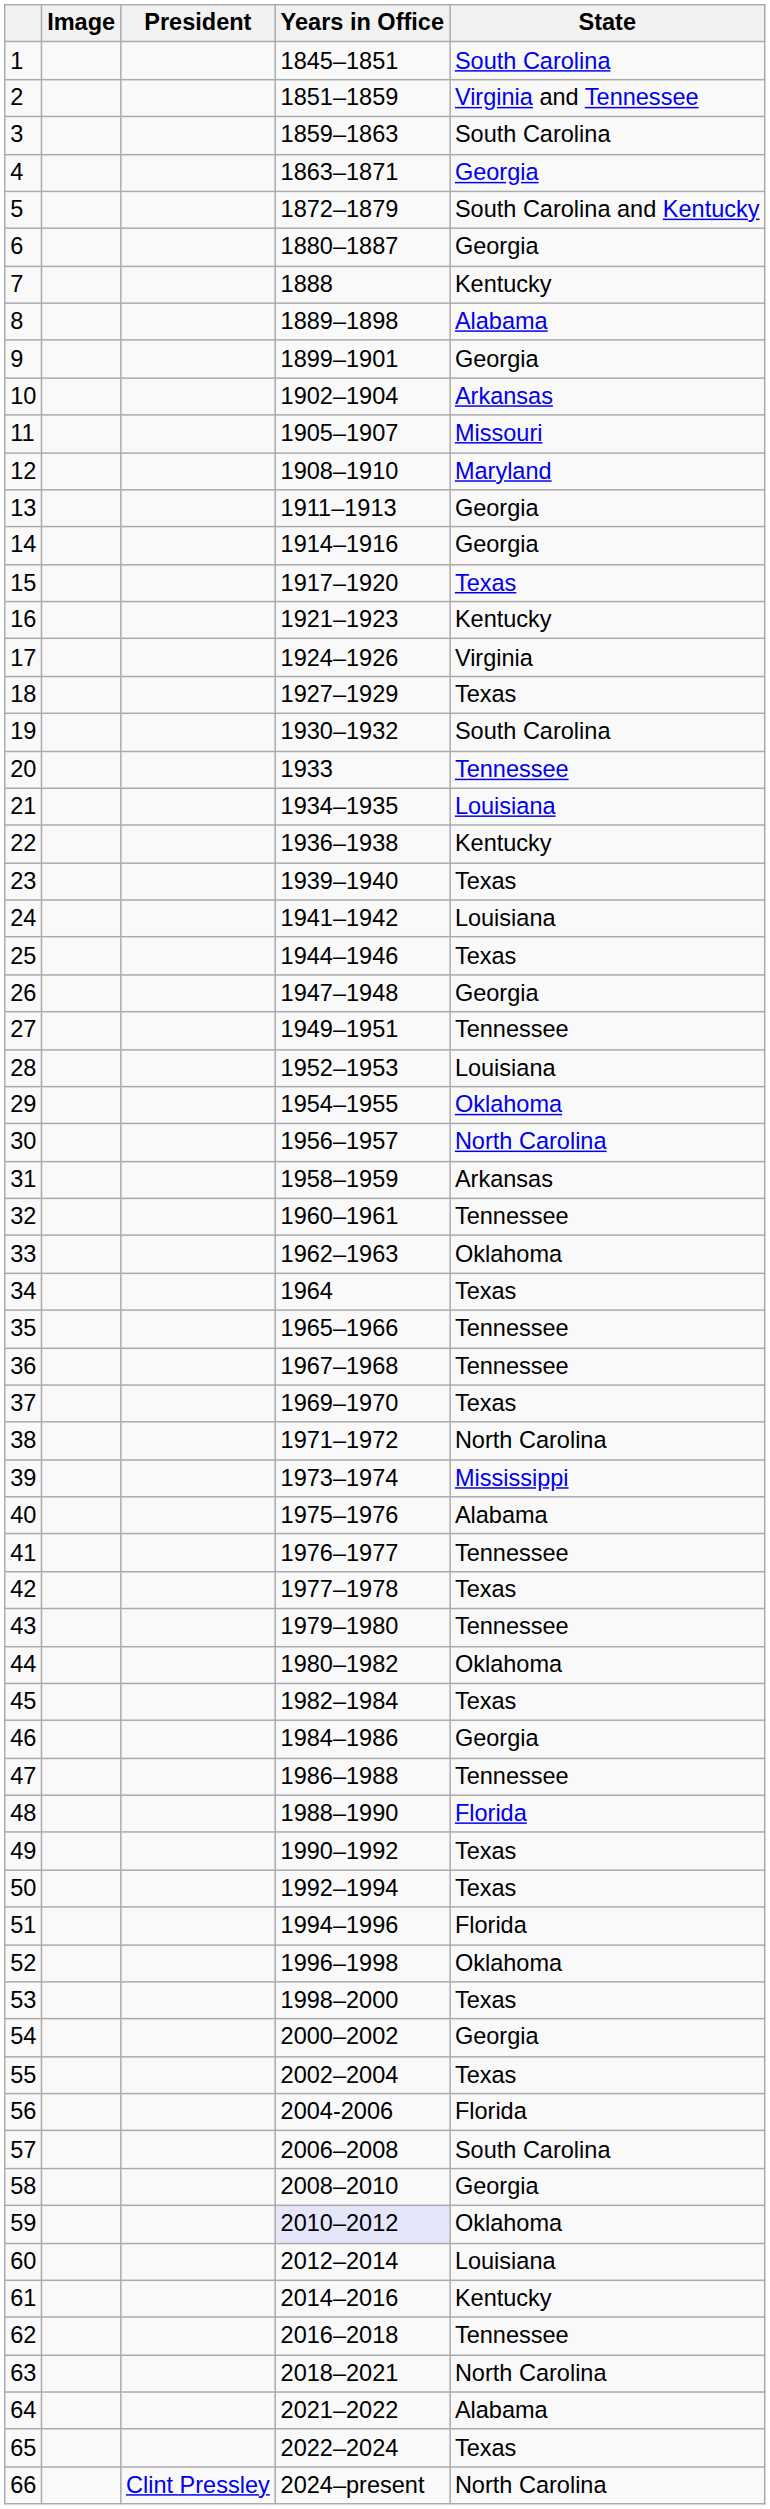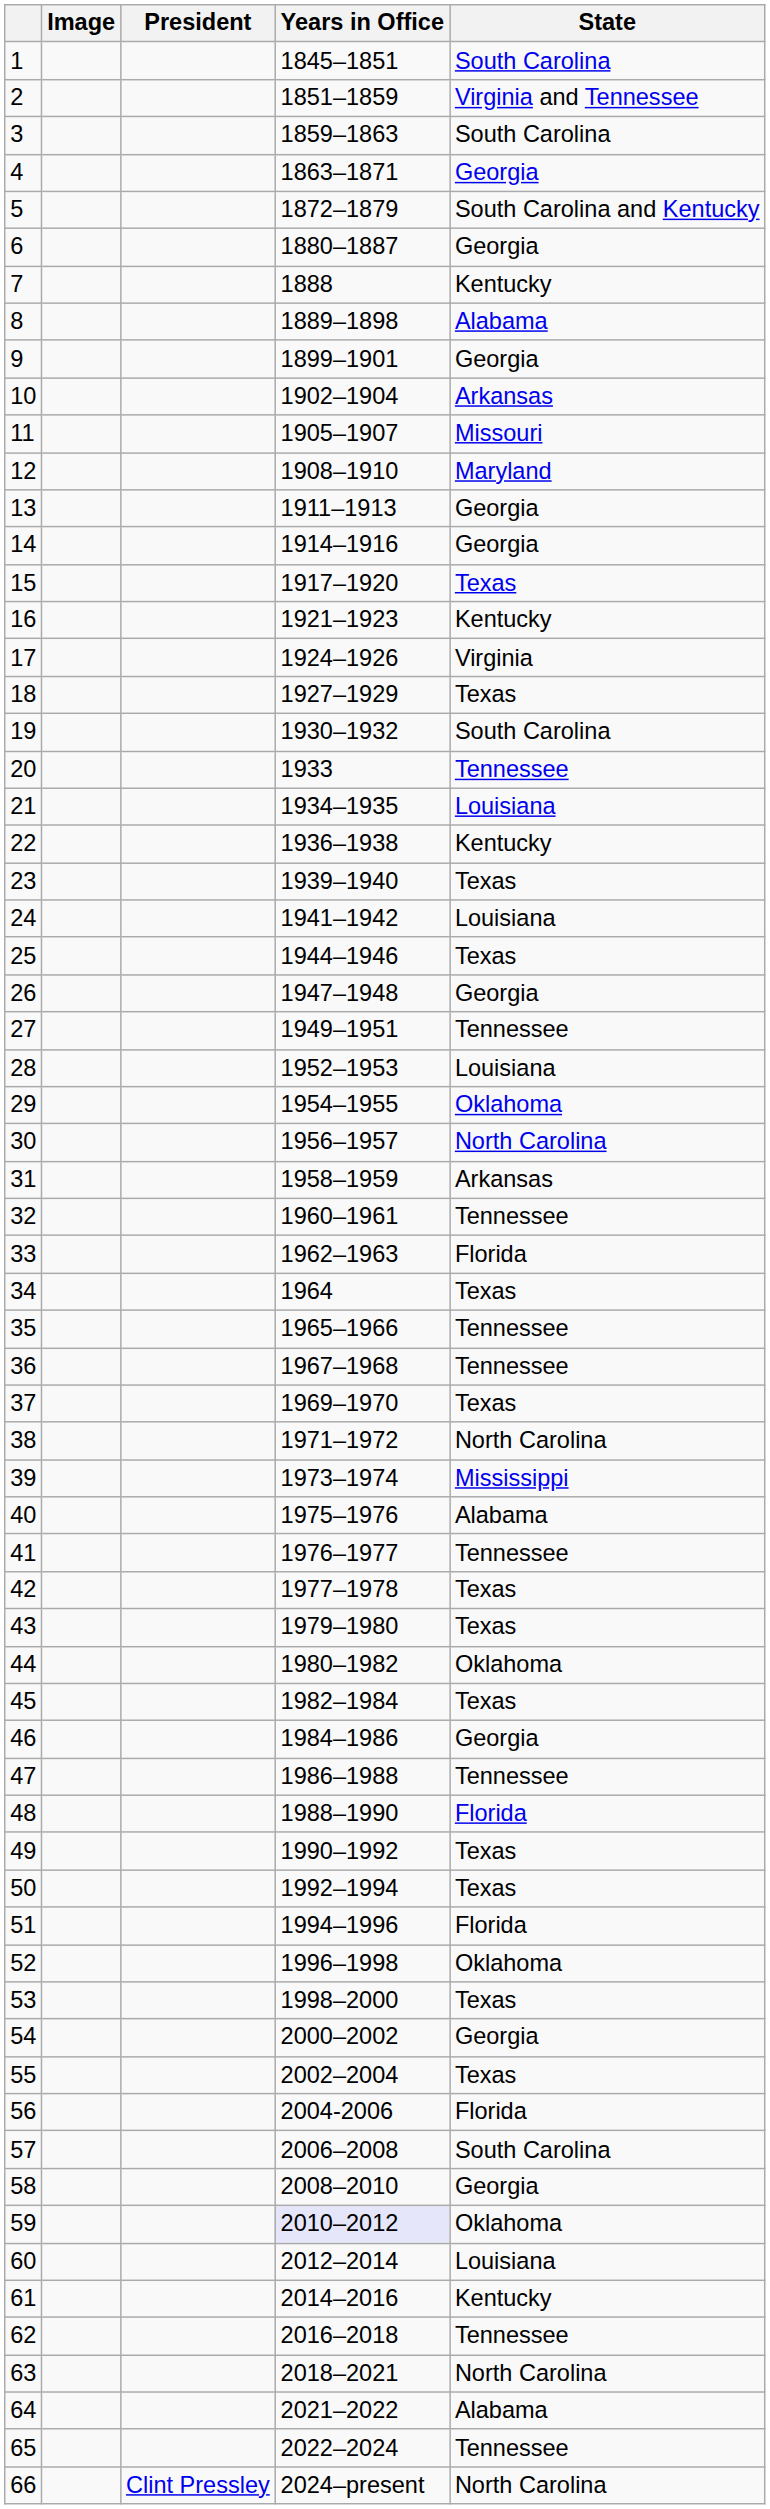 <table class="wikitable sortable">
 <tr>
 <th></th>
 <th>Image</th>
 <th>President</th>
 <th>Years in Office</th>
 <th>State</th>
 </tr>
 <tr>
 <td>1</td>
 <td></td>
 <td></td>
 <td>1845–1851</td>
 <td><a href='#'>South Carolina</a></td>
 </tr>
 <tr>
 <td>2</td>
 <td></td>
 <td></td>
 <td>1851–1859</td>
 <td><a href='#'>Virginia</a> and <a href='#'>Tennessee</a></td>
 </tr>
 <tr>
 <td>3</td>
 <td></td>
 <td></td>
 <td>1859–1863</td>
 <td>South Carolina</td>
 </tr>
 <tr>
 <td>4</td>
 <td></td>
 <td></td>
 <td>1863–1871</td>
 <td><a href='#'>Georgia</a></td>
 </tr>
 <tr>
 <td>5</td>
 <td></td>
 <td></td>
 <td>1872–1879</td>
 <td>South Carolina and <a href='#'>Kentucky</a></td>
 </tr>
 <tr>
 <td>6</td>
 <td></td>
 <td></td>
 <td>1880–1887</td>
 <td>Georgia</td>
 </tr>
 <tr>
 <td>7</td>
 <td></td>
 <td></td>
 <td>1888</td>
 <td>Kentucky</td>
 </tr>
 <tr>
 <td>8</td>
 <td></td>
 <td></td>
 <td>1889–1898</td>
 <td><a href='#'>Alabama</a></td>
 </tr>
 <tr>
 <td>9</td>
 <td></td>
 <td></td>
 <td>1899–1901</td>
 <td>Georgia</td>
 </tr>
 <tr>
 <td>10</td>
 <td></td>
 <td></td>
 <td>1902–1904</td>
 <td><a href='#'>Arkansas</a></td>
 </tr>
 <tr>
 <td>11</td>
 <td></td>
 <td></td>
 <td>1905–1907</td>
 <td><a href='#'>Missouri</a></td>
 </tr>
 <tr>
 <td>12</td>
 <td></td>
 <td></td>
 <td>1908–1910</td>
 <td><a href='#'>Maryland</a></td>
 </tr>
 <tr>
 <td>13</td>
 <td></td>
 <td></td>
 <td>1911–1913</td>
 <td>Georgia</td>
 </tr>
 <tr>
 <td>14</td>
 <td></td>
 <td></td>
 <td>1914–1916</td>
 <td>Georgia</td>
 </tr>
 <tr>
 <td>15</td>
 <td></td>
 <td></td>
 <td>1917–1920</td>
 <td><a href='#'>Texas</a></td>
 </tr>
 <tr>
 <td>16</td>
 <td></td>
 <td></td>
 <td>1921–1923</td>
 <td>Kentucky</td>
 </tr>
 <tr>
 <td>17</td>
 <td></td>
 <td></td>
 <td>1924–1926</td>
 <td>Virginia</td>
 </tr>
 <tr>
 <td>18</td>
 <td></td>
 <td></td>
 <td>1927–1929</td>
 <td>Texas</td>
 </tr>
 <tr>
 <td>19</td>
 <td></td>
 <td></td>
 <td>1930–1932</td>
 <td>South Carolina</td>
 </tr>
 <tr>
 <td>20</td>
 <td></td>
 <td></td>
 <td>1933</td>
 <td><a href='#'>Tennessee</a></td>
 </tr>
 <tr>
 <td>21</td>
 <td></td>
 <td></td>
 <td>1934–1935</td>
 <td><a href='#'>Louisiana</a></td>
 </tr>
 <tr>
 <td>22</td>
 <td></td>
 <td></td>
 <td>1936–1938</td>
 <td>Kentucky</td>
 </tr>
 <tr>
 <td>23</td>
 <td></td>
 <td></td>
 <td>1939–1940</td>
 <td>Texas</td>
 </tr>
 <tr>
 <td>24</td>
 <td></td>
 <td></td>
 <td>1941–1942</td>
 <td>Louisiana</td>
 </tr>
 <tr>
 <td>25</td>
 <td></td>
 <td></td>
 <td>1944–1946</td>
 <td>Texas</td>
 </tr>
 <tr>
 <td>26</td>
 <td></td>
 <td></td>
 <td>1947–1948</td>
 <td>Georgia</td>
 </tr>
 <tr>
 <td>27</td>
 <td></td>
 <td></td>
 <td>1949–1951</td>
 <td>Tennessee</td>
 </tr>
 <tr>
 <td>28</td>
 <td></td>
 <td></td>
 <td>1952–1953</td>
 <td>Louisiana</td>
 </tr>
 <tr>
 <td>29</td>
 <td></td>
 <td></td>
 <td>1954–1955</td>
 <td><a href='#'>Oklahoma</a></td>
 </tr>
 <tr>
 <td>30</td>
 <td></td>
 <td></td>
 <td>1956–1957</td>
 <td><a href='#'>North Carolina</a></td>
 </tr>
 <tr>
 <td>31</td>
 <td></td>
 <td></td>
 <td>1958–1959</td>
 <td>Arkansas</td>
 </tr>
 <tr>
 <td>32</td>
 <td></td>
 <td></td>
 <td>1960–1961</td>
 <td>Tennessee</td>
 </tr>
 <tr>
 <td>33</td>
 <td></td>
 <td></td>
 <td>1962–1963</td>
-<td>Oklahoma</td>
+<td>Florida</td>
 </tr>
 <tr>
 <td>34</td>
 <td></td>
 <td></td>
 <td>1964</td>
 <td>Texas</td>
 </tr>
 <tr>
 <td>35</td>
 <td></td>
 <td></td>
 <td>1965–1966</td>
 <td>Tennessee</td>
 </tr>
 <tr>
 <td>36</td>
 <td></td>
 <td></td>
 <td>1967–1968</td>
 <td>Tennessee</td>
 </tr>
 <tr>
 <td>37</td>
 <td></td>
 <td></td>
 <td>1969–1970</td>
 <td>Texas</td>
 </tr>
 <tr>
 <td>38</td>
 <td></td>
 <td></td>
 <td>1971–1972</td>
 <td>North Carolina</td>
 </tr>
 <tr>
 <td>39</td>
 <td></td>
 <td></td>
 <td>1973–1974</td>
 <td><a href='#'>Mississippi</a></td>
 </tr>
 <tr>
 <td>40</td>
 <td></td>
 <td></td>
 <td>1975–1976</td>
 <td>Alabama</td>
 </tr>
 <tr>
 <td>41</td>
 <td></td>
 <td></td>
 <td>1976–1977</td>
 <td>Tennessee</td>
 </tr>
 <tr>
 <td>42</td>
 <td></td>
 <td></td>
 <td>1977–1978</td>
 <td>Texas</td>
 </tr>
 <tr>
 <td>43</td>
 <td></td>
 <td> </td>
 <td>1979–1980</td>
-<td>Tennessee</td>
+<td>Texas</td>
 </tr>
 <tr>
 <td>44</td>
 <td></td>
 <td></td>
 <td>1980–1982</td>
 <td>Oklahoma</td>
 </tr>
 <tr>
 <td>45</td>
 <td></td>
 <td></td>
 <td>1982–1984</td>
 <td>Texas</td>
 </tr>
 <tr>
 <td>46</td>
 <td></td>
 <td></td>
 <td>1984–1986</td>
 <td>Georgia</td>
 </tr>
 <tr>
 <td>47</td>
 <td></td>
 <td></td>
 <td>1986–1988</td>
 <td>Tennessee</td>
 </tr>
 <tr>
 <td>48</td>
 <td></td>
 <td></td>
 <td>1988–1990</td>
 <td><a href='#'>Florida</a></td>
 </tr>
 <tr>
 <td>49</td>
 <td></td>
 <td></td>
 <td>1990–1992</td>
 <td>Texas</td>
 </tr>
 <tr>
 <td>50</td>
 <td></td>
 <td></td>
 <td>1992–1994</td>
 <td>Texas</td>
 </tr>
 <tr>
 <td>51</td>
 <td></td>
 <td></td>
 <td>1994–1996</td>
 <td>Florida</td>
 </tr>
 <tr>
 <td>52</td>
 <td></td>
 <td></td>
 <td>1996–1998</td>
 <td>Oklahoma</td>
 </tr>
 <tr>
 <td>53</td>
 <td></td>
 <td></td>
 <td>1998–2000</td>
 <td>Texas</td>
 </tr>
 <tr>
 <td>54</td>
 <td></td>
 <td></td>
 <td>2000–2002</td>
 <td>Georgia</td>
 </tr>
 <tr>
 <td>55</td>
 <td></td>
 <td></td>
 <td>2002–2004</td>
 <td>Texas</td>
 </tr>
 <tr>
 <td>56</td>
 <td></td>
 <td></td>
 <td>2004-2006</td>
 <td>Florida</td>
 </tr>
 <tr>
 <td>57</td>
 <td></td>
 <td></td>
 <td>2006–2008</td>
 <td>South Carolina</td>
 </tr>
 <tr>
 <td>58</td>
 <td></td>
 <td></td>
 <td>2008–2010</td>
 <td>Georgia</td>
 </tr>
 <tr>
 <td>59</td>
 <td></td>
 <td></td>
 <td style="background: lavender;">2010–2012</td>
 <td>Oklahoma</td>
 </tr>
 <tr>
 <td>60</td>
 <td></td>
 <td></td>
 <td>2012–2014</td>
 <td>Louisiana</td>
 </tr>
 <tr>
 <td>61</td>
 <td></td>
 <td></td>
 <td>2014–2016</td>
 <td>Kentucky</td>
 </tr>
 <tr>
 <td>62</td>
 <td></td>
 <td></td>
 <td>2016–2018</td>
 <td>Tennessee</td>
 </tr>
 <tr>
 <td>63</td>
 <td></td>
 <td></td>
 <td>2018–2021</td>
 <td>North Carolina</td>
 </tr>
 <tr>
 <td>64</td>
 <td></td>
 <td></td>
 <td>2021–2022</td>
 <td>Alabama</td>
 </tr>
 <tr>
 <td>65</td>
 <td></td>
 <td></td>
 <td>2022–2024</td>
-<td>Texas</td>
+<td>Tennessee</td>
 </tr>
 <tr>
 <td>66</td>
 <td></td>
 <td><a href='#'>Clint Pressley</a></td>
 <td>2024–present</td>
 <td>North Carolina</td>
 </tr>
 </table>
